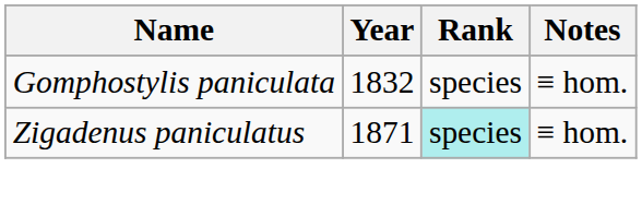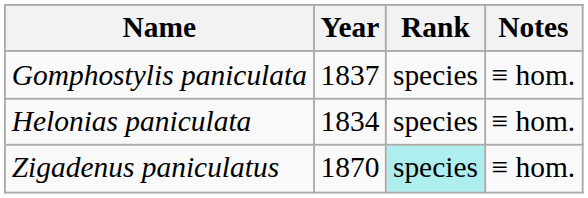 <table class="wikitable sortable mw-collapsible" id="Synonyms">
 <tr>
 <th>Name</th>
 <th>Year</th>
 <th>Rank</th>
 <th>Notes</th>
 </tr>
 <tr>
 <td><em>Gomphostylis paniculata</em> </td>
-<td>1832</td>
+<td>1837</td>
+<td data-sort-value=A>species</td>
+<td data-sort-value=A>≡ hom.</td>
+</tr>
+<tr>
+<td><em>Helonias paniculata</em> </td>
+<td>1834</td>
 <td data-sort-value=A>species</td>
 <td data-sort-value=A>≡ hom.</td>
 </tr>
 <tr>
 <td><em>Zigadenus paniculatus</em> </td>
-<td>1871</td>
+<td>1870</td>
 <td data-sort-value=A style="background: paleturquoise;">species</td>
 <td data-sort-value=A>≡ hom.</td>
 </tr>
 </table>
